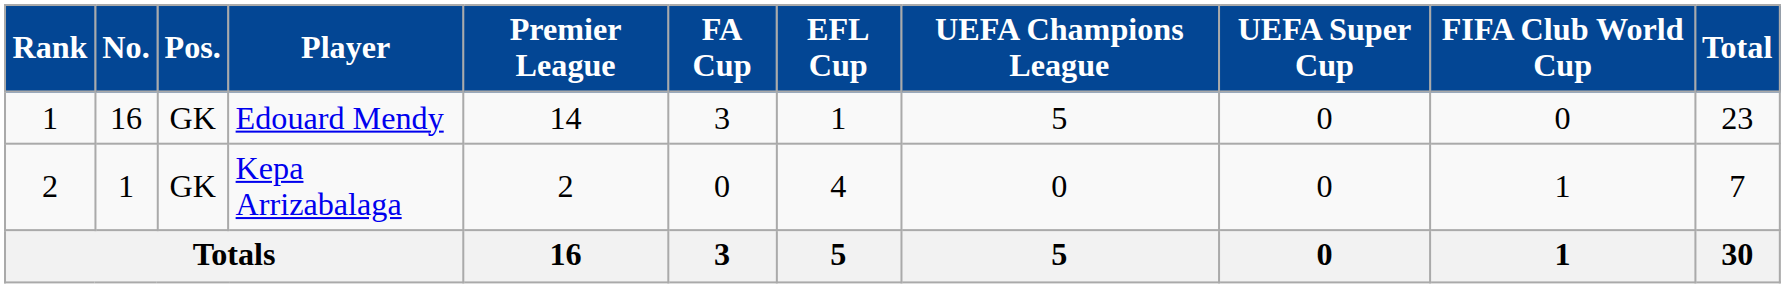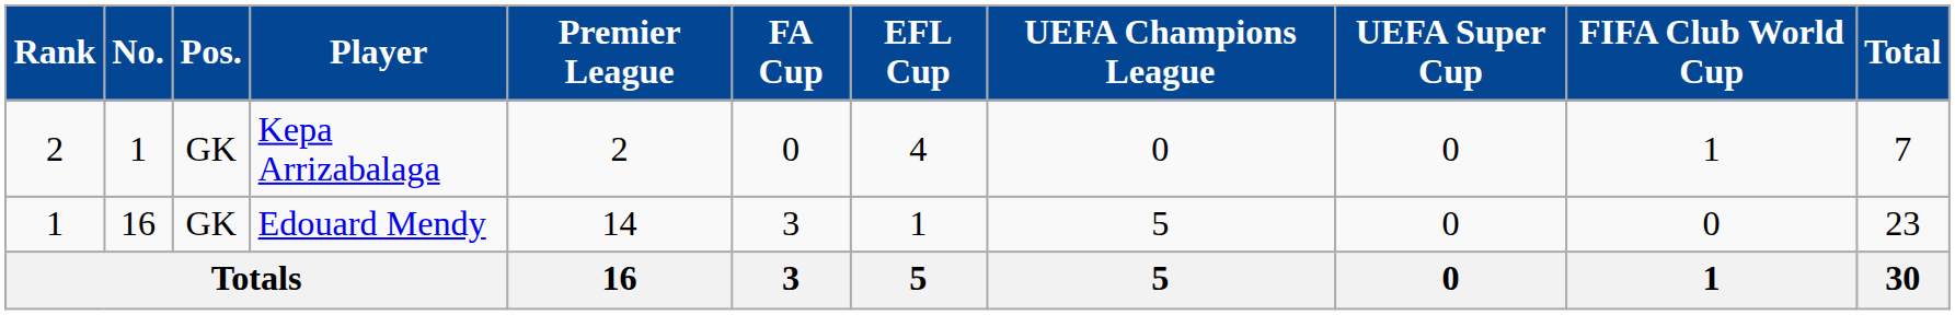 <table class="wikitable sortable" style="text-align:center;width:100%;">
 <tr>
 <th style=background-color:#034694;color:#FFFFFF>Rank</th>
 <th style=background-color:#034694;color:#FFFFFF>No.</th>
 <th style=background-color:#034694;color:#FFFFFF>Pos.</th>
 <th style=background-color:#034694;color:#FFFFFF>Player</th>
 <th style=background-color:#034694;color:#FFFFFF>Premier League</th>
 <th style=background-color:#034694;color:#FFFFFF>FA Cup</th>
 <th style=background-color:#034694;color:#FFFFFF>EFL Cup</th>
 <th style=background-color:#034694;color:#FFFFFF>UEFA Champions League</th>
 <th style=background-color:#034694;color:#FFFFFF>UEFA Super Cup</th>
 <th style=background-color:#034694;color:#FFFFFF>FIFA Club World Cup</th>
 <th style=background-color:#034694;color:#FFFFFF>Total</th>
 </tr>
 <tr>
+<td rowspan=1>2</td>
+<td>1</td>
+<td>GK</td>
+<td align=left> <a href='#'>Kepa Arrizabalaga</a></td>
+<td>2</td>
+<td>0</td>
+<td>4</td>
+<td>0</td>
+<td>0</td>
+<td>1</td>
+<td>7</td>
+</tr>
+<tr>
 <td rowspan=1>1</td>
 <td>16</td>
 <td>GK</td>
 <td align=left> <a href='#'>Edouard Mendy</a></td>
 <td>14</td>
 <td>3</td>
 <td>1</td>
 <td>5</td>
 <td>0</td>
 <td>0</td>
 <td>23</td>
 </tr>
 <tr>
-<td rowspan=1>2</td>
-<td>1</td>
-<td>GK</td>
-<td align=left> <a href='#'>Kepa Arrizabalaga</a></td>
-<td>2</td>
-<td>0</td>
-<td>4</td>
-<td>0</td>
-<td>0</td>
-<td>1</td>
-<td>7</td>
-</tr>
-<tr>
 <th colspan=4><strong>Totals</strong></th>
 <th><strong>16</strong></th>
 <th><strong>3</strong></th>
 <th><strong>5</strong></th>
 <th><strong>5</strong></th>
 <th><strong>0</strong></th>
 <th><strong>1</strong></th>
 <th>30</th>
 </tr>
 </table>
